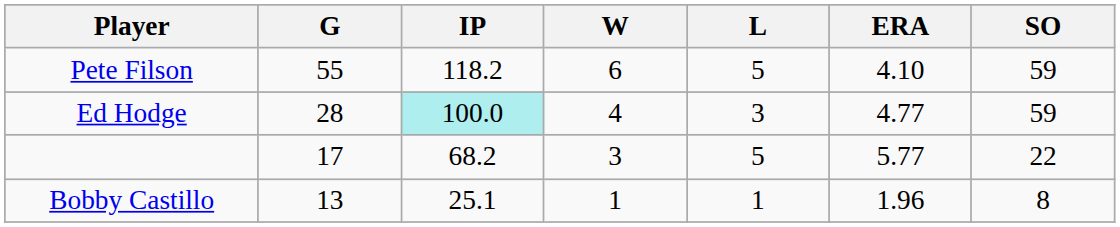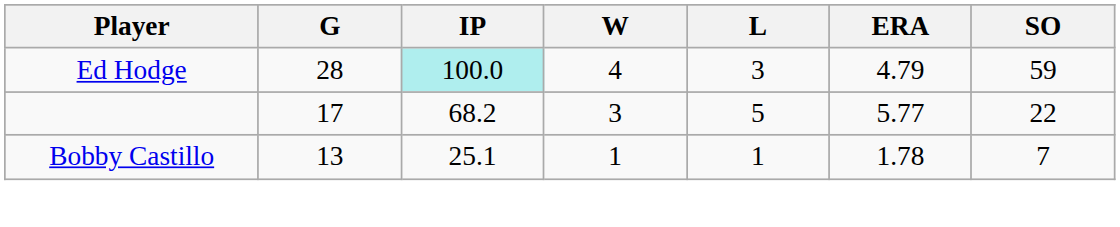 <table class="wikitable sortable">
 <tr>
 <th bgcolor="#DDDDFF" width="16%">Player</th>
 <th bgcolor="#DDDDFF" width="9%">G</th>
 <th bgcolor="#DDDDFF" width="9%">IP</th>
 <th bgcolor="#DDDDFF" width="9%">W</th>
 <th bgcolor="#DDDDFF" width="9%">L</th>
 <th bgcolor="#DDDDFF" width="9%">ERA</th>
 <th bgcolor="#DDDDFF" width="9%">SO</th>
 </tr>
-<tr align="center">
-<td><a href='#'>Pete Filson</a></td>
-<td>55</td>
-<td>118.2</td>
-<td>6</td>
-<td>5</td>
-<td>4.10</td>
-<td>59</td>
-</tr>
 <tr align=center>
 <td><a href='#'>Ed Hodge</a></td>
 <td>28</td>
 <td style="background: paleturquoise;">100.0</td>
 <td>4</td>
 <td>3</td>
-<td>4.77</td>
+<td>4.79</td>
 <td>59</td>
 </tr>
 <tr align=center>
 <td></td>
 <td>17</td>
 <td>68.2</td>
 <td>3</td>
 <td>5</td>
 <td>5.77</td>
 <td>22</td>
 </tr>
 <tr align="center">
 <td><a href='#'>Bobby Castillo</a></td>
 <td>13</td>
 <td>25.1</td>
 <td>1</td>
 <td>1</td>
-<td>1.96</td>
-<td>8</td>
+<td>1.78</td>
+<td>7</td>
 </tr>
 </table>
